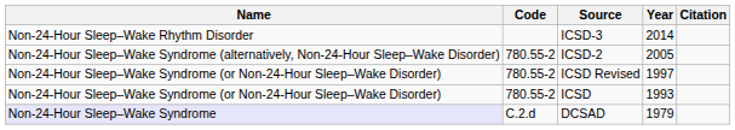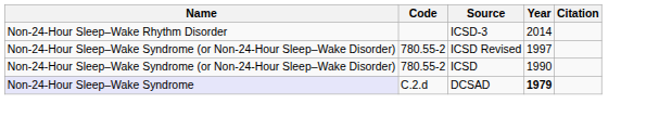 <table class="wikitable">
 <tr>
 <th>Name</th>
 <th>Code</th>
 <th>Source</th>
 <th>Year</th>
 <th>Citation</th>
 </tr>
 <tr>
 <td>Non-24-Hour Sleep–Wake Rhythm Disorder</td>
 <td></td>
 <td>ICSD-3</td>
 <td>2014</td>
 <td></td>
 </tr>
 <tr>
-<td>Non-24-Hour Sleep–Wake Syndrome (alternatively, Non-24-Hour Sleep–Wake Disorder)</td>
-<td>780.55-2</td>
-<td>ICSD-2</td>
-<td>2005</td>
-<td></td>
-</tr>
-<tr>
 <td>Non-24-Hour Sleep–Wake Syndrome (or Non-24-Hour Sleep–Wake Disorder)</td>
 <td>780.55-2</td>
 <td>ICSD Revised</td>
 <td>1997</td>
 <td></td>
 </tr>
 <tr>
 <td>Non-24-Hour Sleep–Wake Syndrome (or Non-24-Hour Sleep–Wake Disorder)</td>
 <td>780.55-2</td>
 <td>ICSD</td>
-<td>1993</td>
+<td>1990</td>
 <td></td>
 </tr>
 <tr>
 <td style="background: lavender;">Non-24-Hour Sleep–Wake Syndrome</td>
 <td>C.2.d</td>
 <td>DCSAD</td>
-<td>1979</td>
+<td><strong>1979</strong></td>
 <td></td>
 </tr>
 </table>
